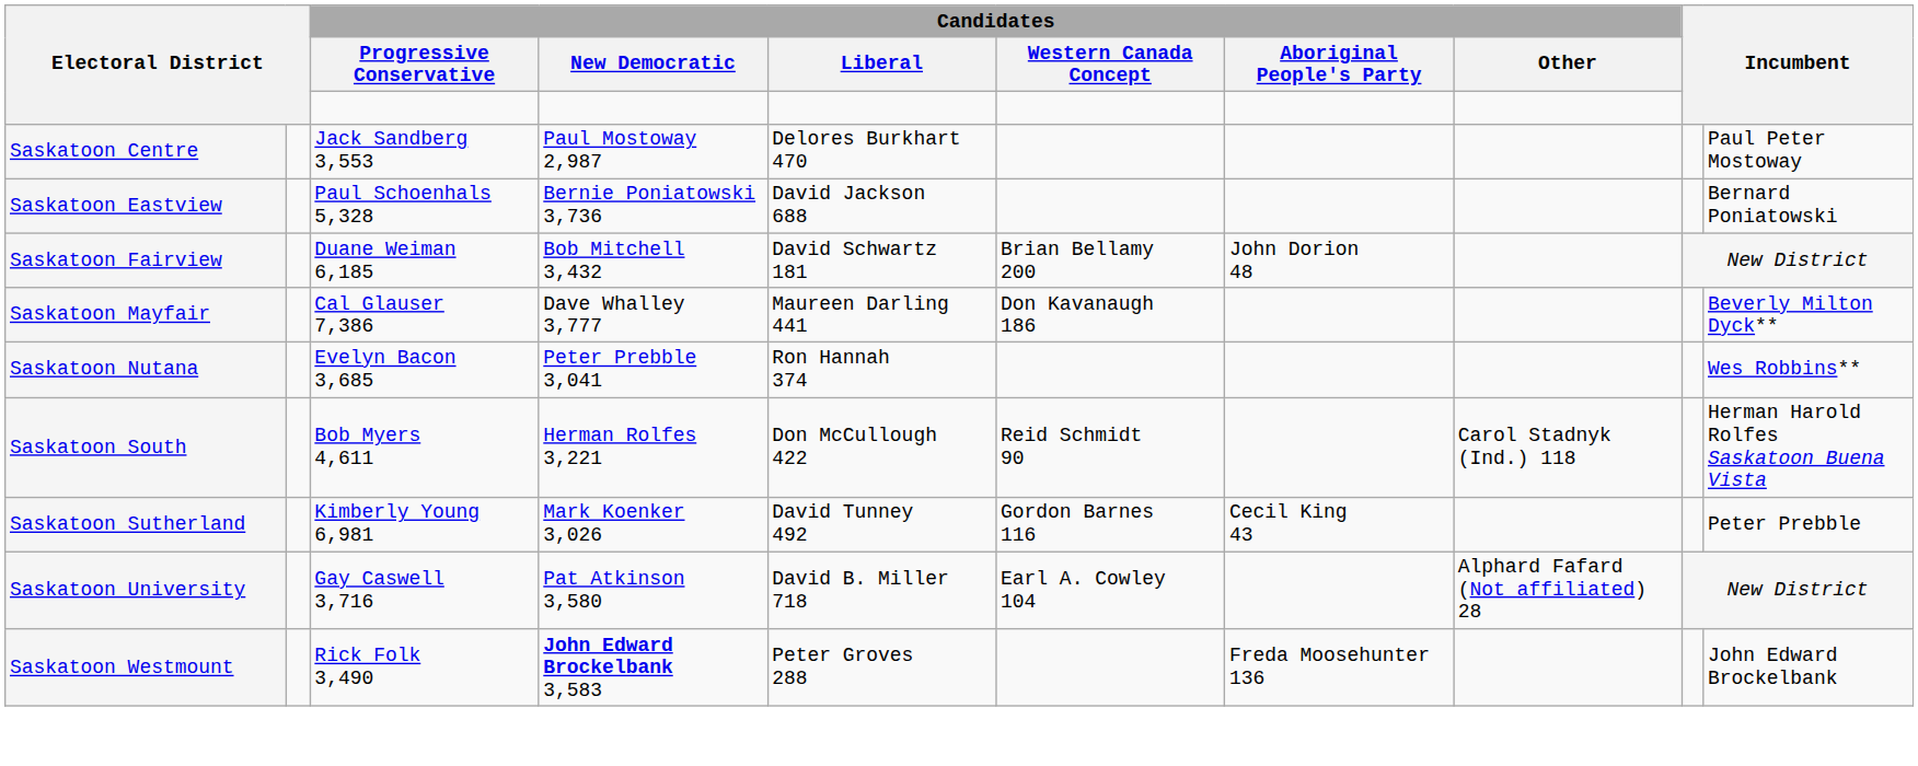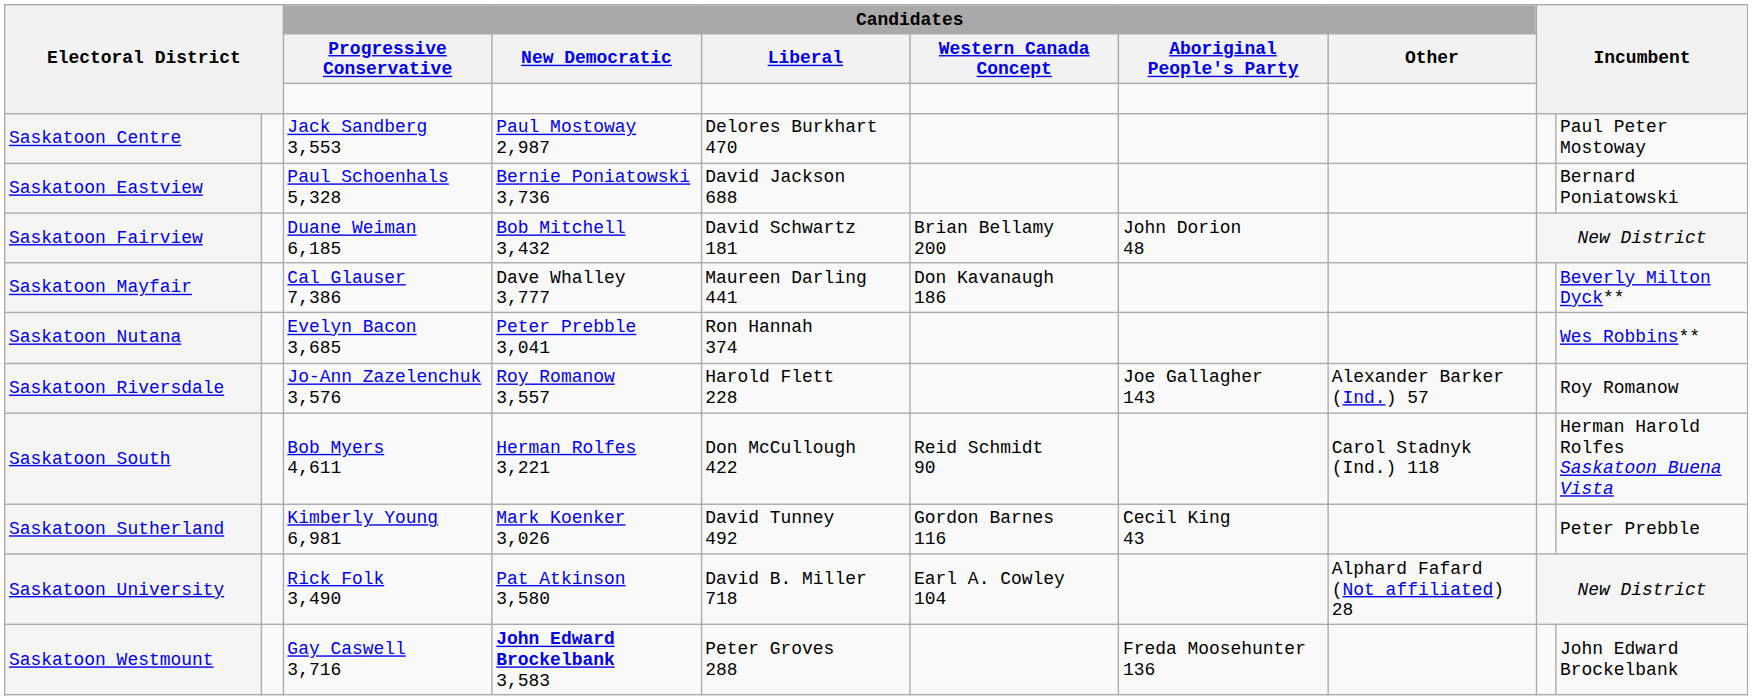 <table class="wikitable" style="width:100%">
 <tr>
 <th style="width:16%;" style="background:darkgrey;" rowspan=3 colspan=2>Electoral District</th>
 <th style="background:darkgrey;" colspan=6>Candidates</th>
 <th style="width:14%;" style="background:darkgrey;" rowspan=3 colspan=2>Incumbent</th>
 </tr>
 <tr>
 <th width=12%><a href='#'>Progressive Conservative</a></th>
 <th width=12%><a href='#'>New Democratic</a></th>
 <th width=12%><a href='#'>Liberal</a></th>
 <th width=12%><a href='#'>Western Canada Concept</a></th>
 <th width=12%><a href='#'>Aboriginal People's Party</a></th>
 <th width=12%>Other</th>
 </tr>
 <tr>
 <td width=12% > </td>
 <td width=12% > </td>
 <td width=12% > </td>
 <td width=12% > </td>
 <td width=12% > </td>
 <td width=12% > </td>
 </tr>
 <tr>
 <td bgcolor=whitesmoke><a href='#'>Saskatoon Centre</a></td>
 <td> </td>
 <td><a href='#'>Jack Sandberg</a> <br>3,553</td>
 <td><a href='#'>Paul Mostoway</a> <br>2,987</td>
 <td>Delores Burkhart <br>470</td>
 <td></td>
 <td></td>
 <td></td>
 <td> </td>
 <td>Paul Peter Mostoway</td>
 </tr>
 <tr>
 <td bgcolor=whitesmoke><a href='#'>Saskatoon Eastview</a></td>
 <td> </td>
 <td><a href='#'>Paul Schoenhals</a> <br>5,328</td>
 <td><a href='#'>Bernie Poniatowski</a> <br>3,736</td>
 <td>David Jackson <br>688</td>
 <td></td>
 <td></td>
 <td></td>
 <td> </td>
 <td>Bernard Poniatowski</td>
 </tr>
 <tr>
 <td bgcolor=whitesmoke><a href='#'>Saskatoon Fairview</a></td>
 <td> </td>
 <td><a href='#'>Duane Weiman</a> <br>6,185</td>
 <td><a href='#'>Bob Mitchell</a> <br>3,432</td>
 <td>David Schwartz <br>181</td>
 <td>Brian Bellamy <br>200</td>
 <td>John Dorion <br>48</td>
 <td></td>
 <td colspan=2  style="background:whitesmoke; text-align:center;"><em>New District</em></td>
 </tr>
 <tr>
 <td bgcolor=whitesmoke><a href='#'>Saskatoon Mayfair</a></td>
 <td> </td>
 <td><a href='#'>Cal Glauser</a> <br>7,386</td>
 <td>Dave Whalley <br>3,777</td>
 <td>Maureen Darling <br>441</td>
 <td>Don Kavanaugh <br>186</td>
 <td></td>
 <td></td>
 <td> </td>
 <td><a href='#'>Beverly Milton Dyck</a>**</td>
 </tr>
 <tr>
 <td bgcolor=whitesmoke><a href='#'>Saskatoon Nutana</a></td>
 <td> </td>
 <td><a href='#'>Evelyn Bacon</a> <br>3,685</td>
 <td><a href='#'>Peter Prebble</a> <br>3,041</td>
 <td>Ron Hannah <br>374</td>
 <td></td>
 <td></td>
 <td></td>
 <td> </td>
 <td><a href='#'>Wes Robbins</a>**</td>
 </tr>
 <tr>
+<td bgcolor=whitesmoke><a href='#'>Saskatoon Riversdale</a></td>
+<td> </td>
+<td><a href='#'>Jo-Ann Zazelenchuk</a> <br>3,576</td>
+<td><a href='#'>Roy Romanow</a> <br>3,557</td>
+<td>Harold Flett <br>228</td>
+<td></td>
+<td>Joe Gallagher <br>143</td>
+<td>Alexander Barker (<a href='#'>Ind.</a>) 57</td>
+<td> </td>
+<td>Roy Romanow</td>
+</tr>
+<tr>
 <td bgcolor=whitesmoke><a href='#'>Saskatoon South</a></td>
 <td> </td>
 <td><a href='#'>Bob Myers</a> <br>4,611</td>
 <td><a href='#'>Herman Rolfes</a> <br>3,221</td>
 <td>Don McCullough <br>422</td>
 <td>Reid Schmidt <br>90</td>
 <td></td>
 <td>Carol Stadnyk (Ind.) 118</td>
 <td> </td>
 <td>Herman Harold Rolfes<br><span><em><a href='#'>Saskatoon Buena Vista</a></em></span></td>
 </tr>
 <tr>
 <td bgcolor=whitesmoke><a href='#'>Saskatoon Sutherland</a></td>
 <td> </td>
 <td><a href='#'>Kimberly Young</a> <br>6,981</td>
 <td><a href='#'>Mark Koenker</a> <br>3,026</td>
 <td>David Tunney <br>492</td>
 <td>Gordon Barnes <br>116</td>
 <td>Cecil King <br>43</td>
 <td></td>
 <td> </td>
 <td>Peter Prebble</td>
 </tr>
 <tr>
 <td bgcolor=whitesmoke><a href='#'>Saskatoon University</a></td>
 <td> </td>
-<td><a href='#'>Gay Caswell</a><br>3,716</td>
+<td><a href='#'>Rick Folk</a> <br>3,490</td>
 <td><a href='#'>Pat Atkinson</a> <br>3,580</td>
 <td>David B. Miller <br>718</td>
 <td>Earl A. Cowley <br>104</td>
 <td></td>
 <td>Alphard Fafard <br>(<a href='#'>Not affiliated</a>) 28</td>
 <td colspan=2  style="background:whitesmoke; text-align:center;"><em>New District</em></td>
 </tr>
 <tr>
 <td bgcolor=whitesmoke><a href='#'>Saskatoon Westmount</a></td>
 <td> </td>
-<td><a href='#'>Rick Folk</a> <br>3,490</td>
+<td><a href='#'>Gay Caswell</a><br>3,716</td>
 <td><strong><a href='#'>John Edward Brockelbank</a></strong> <br>3,583</td>
 <td>Peter Groves <br>288</td>
 <td></td>
 <td>Freda Moosehunter <br>136</td>
 <td></td>
 <td> </td>
 <td>John Edward Brockelbank</td>
 </tr>
 </table>
